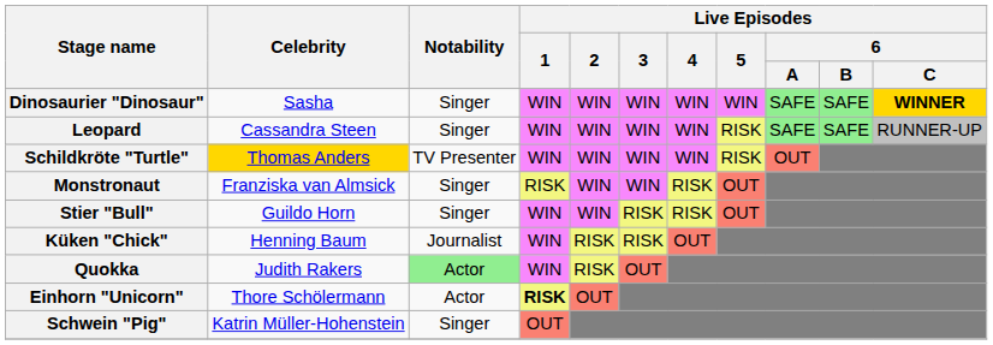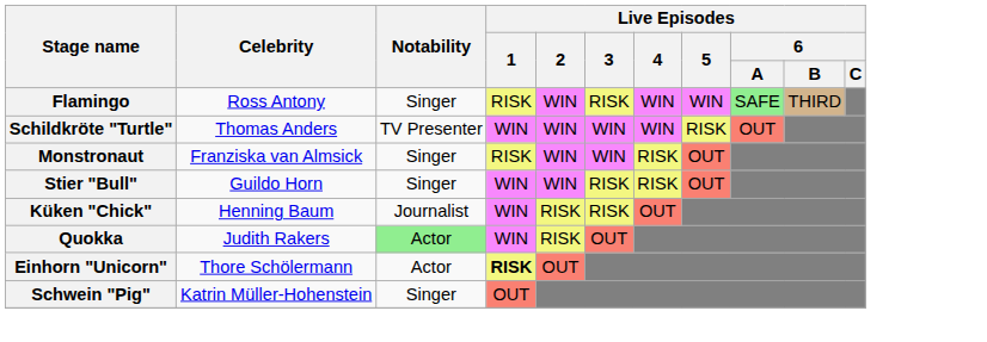 <table class="wikitable" style="text-align:center; ">
 <tr>
 <th rowspan="3">Stage name</th>
 <th rowspan="3">Celebrity</th>
 <th rowspan="3">Notability</th>
 <th colspan="8">Live Episodes</th>
 </tr>
 <tr>
 <th rowspan="2">1</th>
 <th rowspan="2">2</th>
 <th rowspan="2">3</th>
 <th rowspan="2">4</th>
 <th rowspan="2">5</th>
 <th colspan="3">6</th>
 </tr>
 <tr>
 <th>A</th>
 <th>B</th>
 <th>C</th>
 </tr>
 <tr>
-<th>Dinosaurier "Dinosaur"</th>
-<td><a href='#'>Sasha</a></td>
+<th>Flamingo</th>
+<td><a href='#'>Ross Antony</a></td>
 <td>Singer</td>
+<td bgcolor="#F3F781">RISK</td>
 <td bgcolor="#F888FD">WIN</td>
-<td bgcolor="#F888FD">WIN</td>
-<td bgcolor="#F888FD">WIN</td>
+<td bgcolor="#F3F781">RISK</td>
 <td bgcolor="#F888FD">WIN</td>
 <td bgcolor="#F888FD">WIN</td>
 <td bgcolor=lightgreen>SAFE</td>
-<td bgcolor=lightgreen>SAFE</td>
-<td bgcolor=gold><strong>WINNER</strong></td>
-</tr>
-<tr>
-<th>Leopard</th>
-<td><a href='#'>Cassandra Steen</a></td>
-<td>Singer</td>
-<td bgcolor="#F888FD">WIN</td>
-<td bgcolor="#F888FD">WIN</td>
-<td bgcolor="#F888FD">WIN</td>
-<td bgcolor="#F888FD">WIN</td>
-<td bgcolor="#F3F781">RISK</td>
-<td bgcolor=lightgreen>SAFE</td>
-<td bgcolor=lightgreen>SAFE</td>
-<td bgcolor=silver>RUNNER-UP</td>
+<td bgcolor=tan>THIRD</td>
+<td bgcolor=grey></td>
 </tr>
 <tr>
 <th>Schildkröte "Turtle"</th>
-<td style="background: gold;"><a href='#'>Thomas Anders</a></td>
+<td><a href='#'>Thomas Anders</a></td>
 <td>TV Presenter</td>
 <td bgcolor="#F888FD">WIN</td>
 <td bgcolor="#F888FD">WIN</td>
 <td bgcolor="#F888FD">WIN</td>
 <td bgcolor="#F888FD">WIN</td>
 <td bgcolor="#F3F781">RISK</td>
 <td bgcolor=salmon>OUT</td>
 <td colspan="2" bgcolor=grey></td>
 </tr>
 <tr>
 <th>Monstronaut</th>
 <td><a href='#'>Franziska van Almsick</a></td>
 <td>Singer</td>
 <td bgcolor="#F3F781">RISK</td>
 <td bgcolor="#F888FD">WIN</td>
 <td bgcolor="#F888FD">WIN</td>
 <td bgcolor="#F3F781">RISK</td>
 <td bgcolor=salmon>OUT</td>
 <td colspan="3" bgcolor=grey></td>
 </tr>
 <tr>
 <th>Stier "Bull"</th>
 <td><a href='#'>Guildo Horn</a></td>
 <td>Singer</td>
 <td bgcolor="#F888FD">WIN</td>
 <td bgcolor="#F888FD">WIN</td>
 <td bgcolor="#F3F781">RISK</td>
 <td bgcolor="#F3F781">RISK</td>
 <td bgcolor=salmon>OUT</td>
 <td colspan="3" bgcolor=grey></td>
 </tr>
 <tr>
 <th>Küken "Chick"</th>
 <td><a href='#'>Henning Baum</a></td>
 <td>Journalist</td>
 <td bgcolor="#F888FD">WIN</td>
 <td bgcolor="#F3F781">RISK</td>
 <td bgcolor="#F3F781">RISK</td>
 <td bgcolor=salmon>OUT</td>
 <td colspan="4" bgcolor=grey></td>
 </tr>
 <tr>
 <th>Quokka</th>
 <td><a href='#'>Judith Rakers</a></td>
 <td style="background: lightgreen;">Actor</td>
 <td bgcolor="#F888FD">WIN</td>
 <td bgcolor="#F3F781">RISK</td>
 <td bgcolor=salmon>OUT</td>
 <td colspan="5" bgcolor=grey></td>
 </tr>
 <tr>
 <th>Einhorn "Unicorn"</th>
 <td><a href='#'>Thore Schölermann</a></td>
 <td>Actor</td>
 <td bgcolor="#F3F781"><strong>RISK</strong></td>
 <td bgcolor=salmon>OUT</td>
 <td colspan="6" bgcolor=grey></td>
 </tr>
 <tr>
 <th>Schwein "Pig"</th>
 <td><a href='#'>Katrin Müller-Hohenstein</a></td>
 <td>Singer</td>
 <td bgcolor=salmon>OUT</td>
 <td colspan="7" bgcolor=grey></td>
 </tr>
 <tr>
 </tr>
 </table>
